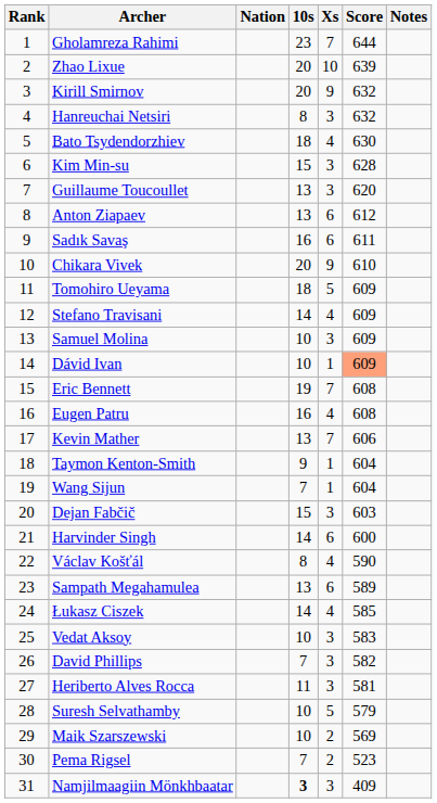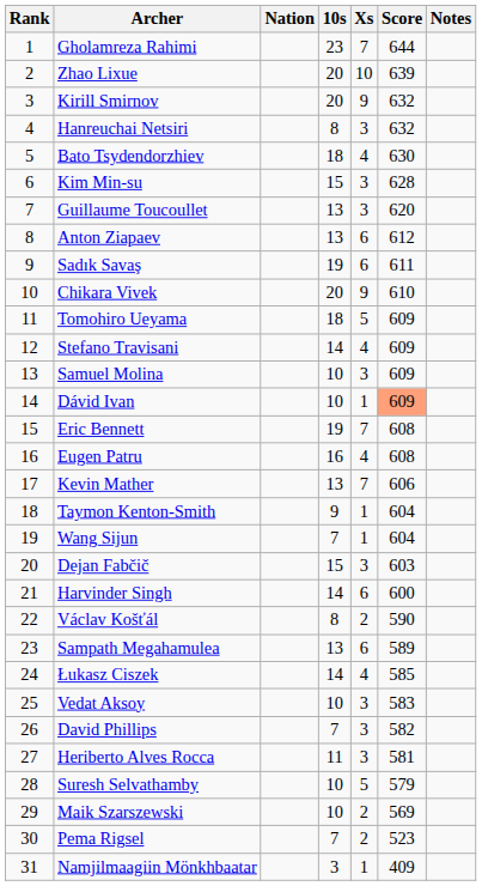 <table class="wikitable sortable" style="text-align:center">
 <tr>
 <th>Rank</th>
 <th>Archer</th>
 <th>Nation</th>
 <th>10s</th>
 <th>Xs</th>
 <th>Score</th>
 <th>Notes</th>
 </tr>
 <tr>
 <td>1</td>
 <td align=left><a href='#'>Gholamreza Rahimi</a></td>
 <td align=left></td>
 <td>23</td>
 <td>7</td>
 <td>644</td>
 <td></td>
 </tr>
 <tr>
 <td>2</td>
 <td align=left><a href='#'>Zhao Lixue</a></td>
 <td align=left></td>
 <td>20</td>
 <td>10</td>
 <td>639</td>
 <td></td>
 </tr>
 <tr>
 <td>3</td>
 <td align=left><a href='#'>Kirill Smirnov</a></td>
 <td align=left></td>
 <td>20</td>
 <td>9</td>
 <td>632</td>
 <td></td>
 </tr>
 <tr>
 <td>4</td>
 <td align=left><a href='#'>Hanreuchai Netsiri</a></td>
 <td align=left></td>
 <td>8</td>
 <td>3</td>
 <td>632</td>
 <td></td>
 </tr>
 <tr>
 <td>5</td>
 <td align=left><a href='#'>Bato Tsydendorzhiev</a></td>
 <td align=left></td>
 <td>18</td>
 <td>4</td>
 <td>630</td>
 <td></td>
 </tr>
 <tr>
 <td>6</td>
 <td align=left><a href='#'>Kim Min-su</a></td>
 <td align=left></td>
 <td>15</td>
 <td>3</td>
 <td>628</td>
 <td></td>
 </tr>
 <tr>
 <td>7</td>
 <td align=left><a href='#'>Guillaume Toucoullet</a></td>
 <td align=left></td>
 <td>13</td>
 <td>3</td>
 <td>620</td>
 <td></td>
 </tr>
 <tr>
 <td>8</td>
 <td align=left><a href='#'>Anton Ziapaev</a></td>
 <td align=left></td>
 <td>13</td>
 <td>6</td>
 <td>612</td>
 <td></td>
 </tr>
 <tr>
 <td>9</td>
 <td align=left><a href='#'>Sadık Savaş</a></td>
 <td align=left></td>
-<td>16</td>
+<td>19</td>
 <td>6</td>
 <td>611</td>
 <td></td>
 </tr>
 <tr>
 <td>10</td>
 <td align=left><a href='#'>Chikara Vivek</a></td>
 <td align=left></td>
 <td>20</td>
 <td>9</td>
 <td>610</td>
 <td></td>
 </tr>
 <tr>
 <td>11</td>
 <td align=left><a href='#'>Tomohiro Ueyama</a></td>
 <td align=left></td>
 <td>18</td>
 <td>5</td>
 <td>609</td>
 <td></td>
 </tr>
 <tr>
 <td>12</td>
 <td align=left><a href='#'>Stefano Travisani</a></td>
 <td align=left></td>
 <td>14</td>
 <td>4</td>
 <td>609</td>
 <td></td>
 </tr>
 <tr>
 <td>13</td>
 <td align=left><a href='#'>Samuel Molina</a></td>
 <td align=left></td>
 <td>10</td>
 <td>3</td>
 <td>609</td>
 <td></td>
 </tr>
 <tr>
 <td>14</td>
 <td align=left><a href='#'>Dávid Ivan</a></td>
 <td align=left></td>
 <td>10</td>
 <td>1</td>
 <td style="background: lightsalmon;">609</td>
 <td></td>
 </tr>
 <tr>
 <td>15</td>
 <td align=left><a href='#'>Eric Bennett</a></td>
 <td align=left></td>
 <td>19</td>
 <td>7</td>
 <td>608</td>
 <td></td>
 </tr>
 <tr>
 <td>16</td>
 <td align=left><a href='#'>Eugen Patru</a></td>
 <td align=left></td>
 <td>16</td>
 <td>4</td>
 <td>608</td>
 <td></td>
 </tr>
 <tr>
 <td>17</td>
 <td align=left><a href='#'>Kevin Mather</a></td>
 <td align=left></td>
 <td>13</td>
 <td>7</td>
 <td>606</td>
 <td></td>
 </tr>
 <tr>
 <td>18</td>
 <td align=left><a href='#'>Taymon Kenton-Smith</a></td>
 <td align=left></td>
 <td>9</td>
 <td>1</td>
 <td>604</td>
 <td></td>
 </tr>
 <tr>
 <td>19</td>
 <td align=left><a href='#'>Wang Sijun</a></td>
 <td align=left></td>
 <td>7</td>
 <td>1</td>
 <td>604</td>
 <td></td>
 </tr>
 <tr>
 <td>20</td>
 <td align=left><a href='#'>Dejan Fabčič</a></td>
 <td align=left></td>
 <td>15</td>
 <td>3</td>
 <td>603</td>
 <td></td>
 </tr>
 <tr>
 <td>21</td>
 <td align=left><a href='#'>Harvinder Singh</a></td>
 <td align=left></td>
 <td>14</td>
 <td>6</td>
 <td>600</td>
 <td></td>
 </tr>
 <tr>
 <td>22</td>
 <td align=left><a href='#'>Václav Košťál</a></td>
 <td align=left></td>
 <td>8</td>
-<td>4</td>
+<td>2</td>
 <td>590</td>
 <td></td>
 </tr>
 <tr>
 <td>23</td>
 <td align=left><a href='#'>Sampath Megahamulea</a></td>
 <td align=left></td>
 <td>13</td>
 <td>6</td>
 <td>589</td>
 <td></td>
 </tr>
 <tr>
 <td>24</td>
 <td align=left><a href='#'>Łukasz Ciszek</a></td>
 <td align=left></td>
 <td>14</td>
 <td>4</td>
 <td>585</td>
 <td></td>
 </tr>
 <tr>
 <td>25</td>
 <td align=left><a href='#'>Vedat Aksoy</a></td>
 <td align=left></td>
 <td>10</td>
 <td>3</td>
 <td>583</td>
 <td></td>
 </tr>
 <tr>
 <td>26</td>
 <td align=left><a href='#'>David Phillips</a></td>
 <td align=left></td>
 <td>7</td>
 <td>3</td>
 <td>582</td>
 <td></td>
 </tr>
 <tr>
 <td>27</td>
 <td align=left><a href='#'>Heriberto Alves Rocca</a></td>
 <td align=left></td>
 <td>11</td>
 <td>3</td>
 <td>581</td>
 <td></td>
 </tr>
 <tr>
 <td>28</td>
 <td align=left><a href='#'>Suresh Selvathamby</a></td>
 <td align=left></td>
 <td>10</td>
 <td>5</td>
 <td>579</td>
 <td></td>
 </tr>
 <tr>
 <td>29</td>
 <td align=left><a href='#'>Maik Szarszewski</a></td>
 <td align=left></td>
 <td>10</td>
 <td>2</td>
 <td>569</td>
 <td></td>
 </tr>
 <tr>
 <td>30</td>
 <td align=left><a href='#'>Pema Rigsel</a></td>
 <td align=left></td>
 <td>7</td>
 <td>2</td>
 <td>523</td>
 <td></td>
 </tr>
 <tr>
 <td>31</td>
 <td align=left><a href='#'>Namjilmaagiin Mönkhbaatar</a></td>
 <td align=left></td>
-<td><strong>3</strong></td>
 <td>3</td>
+<td>1</td>
 <td>409</td>
 <td></td>
 </tr>
 </table>
